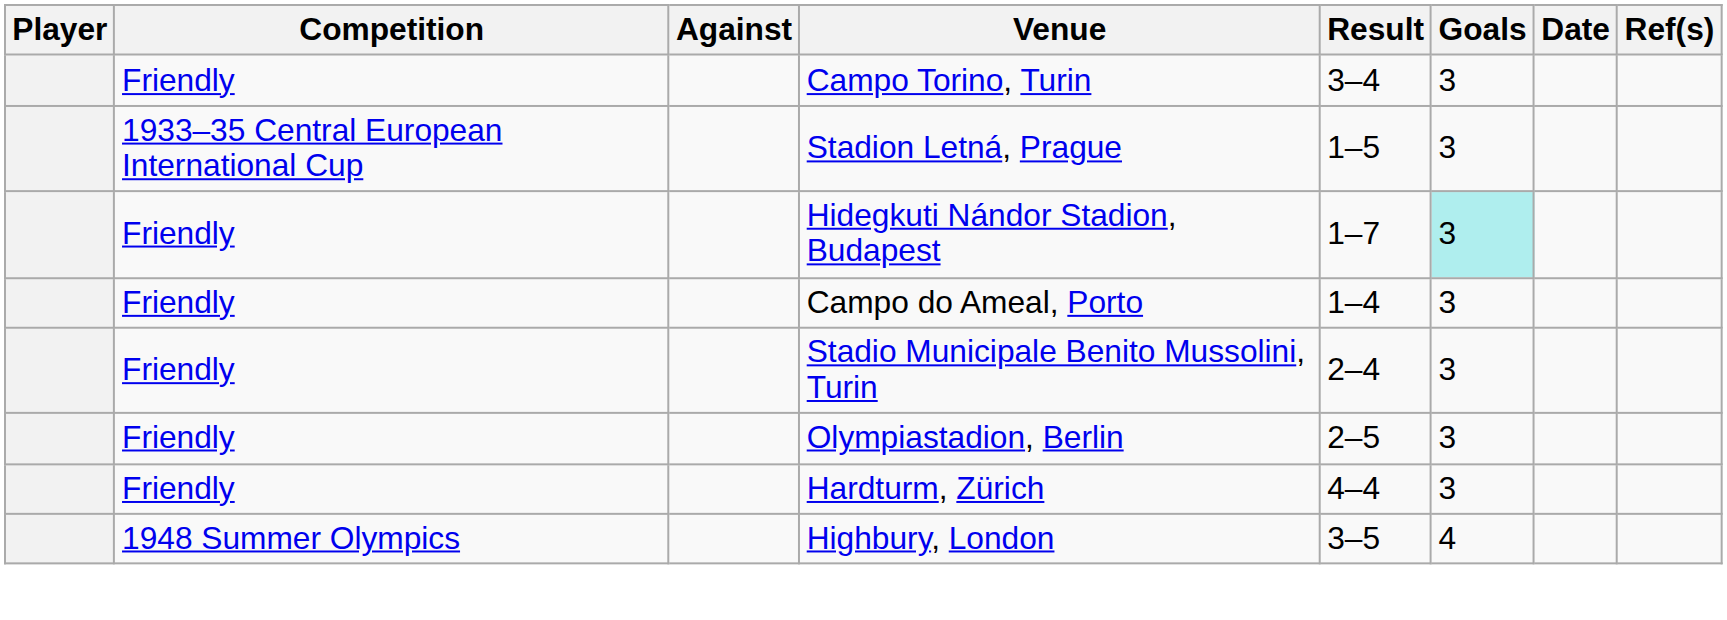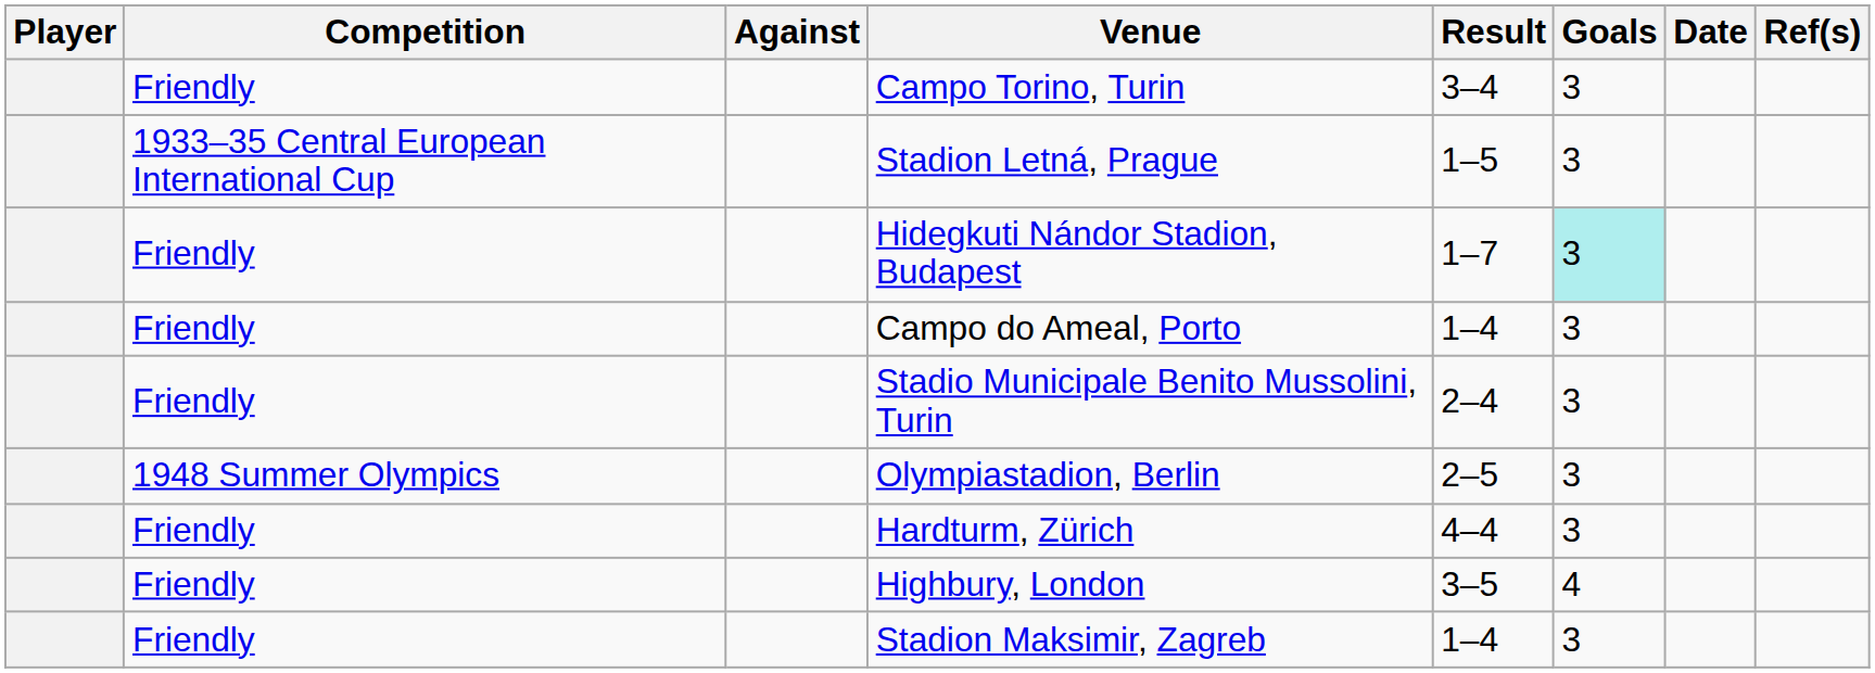 <table class="wikitable plainrowheaders sortable">
 <tr>
 <th scope=col>Player</th>
 <th scope=col>Competition</th>
 <th scope=col>Against</th>
 <th scope=col style="text-align:center">Venue</th>
 <th scope=col style="text-align:left;">Result</th>
 <th scope=col>Goals</th>
 <th scope=col>Date</th>
 <th scope="col" class="unsortable">Ref(s)</th>
 </tr>
 <tr>
 <th scope=row></th>
 <td><a href='#'>Friendly</a></td>
 <td></td>
 <td><a href='#'>Campo Torino</a>, <a href='#'>Turin</a></td>
 <td>3–4</td>
 <td>3</td>
 <td></td>
 <td></td>
 </tr>
 <tr>
 <th scope=row></th>
 <td><a href='#'>1933–35 Central European International Cup</a></td>
 <td></td>
 <td><a href='#'>Stadion Letná</a>, <a href='#'>Prague</a></td>
 <td>1–5</td>
 <td>3</td>
 <td></td>
 <td></td>
 </tr>
 <tr>
 <th scope=row></th>
 <td><a href='#'>Friendly</a></td>
 <td></td>
 <td><a href='#'>Hidegkuti Nándor Stadion</a>, <a href='#'>Budapest</a></td>
 <td>1–7</td>
 <td style="background: paleturquoise;">3</td>
 <td></td>
 <td></td>
 </tr>
 <tr>
 <th scope=row></th>
 <td><a href='#'>Friendly</a></td>
 <td></td>
 <td>Campo do Ameal, <a href='#'>Porto</a></td>
 <td>1–4</td>
 <td>3</td>
 <td></td>
 <td></td>
 </tr>
 <tr>
 <th scope=row></th>
 <td><a href='#'>Friendly</a></td>
 <td></td>
 <td><a href='#'>Stadio Municipale Benito Mussolini</a>, <a href='#'>Turin</a></td>
 <td>2–4</td>
 <td>3</td>
 <td></td>
 <td></td>
 </tr>
 <tr>
 <th scope=row></th>
-<td><a href='#'>Friendly</a></td>
+<td><a href='#'>1948 Summer Olympics</a></td>
 <td></td>
 <td><a href='#'>Olympiastadion</a>, <a href='#'>Berlin</a></td>
 <td>2–5</td>
 <td>3</td>
 <td></td>
 <td></td>
 </tr>
 <tr>
 <th scope=row></th>
 <td><a href='#'>Friendly</a></td>
 <td></td>
 <td><a href='#'>Hardturm</a>, <a href='#'>Zürich</a></td>
 <td>4–4</td>
 <td>3</td>
 <td></td>
 <td></td>
 </tr>
 <tr>
 <th scope=row></th>
-<td><a href='#'>1948 Summer Olympics</a></td>
+<td><a href='#'>Friendly</a></td>
 <td></td>
 <td><a href='#'>Highbury</a>, <a href='#'>London</a></td>
 <td>3–5</td>
 <td>4</td>
 <td></td>
 <td></td>
 </tr>
+<tr>
+<th scope=row></th>
+<td><a href='#'>Friendly</a></td>
+<td></td>
+<td><a href='#'>Stadion Maksimir</a>, <a href='#'>Zagreb</a></td>
+<td>1–4</td>
+<td>3</td>
+<td></td>
+<td></td>
+</tr>
 </table>
